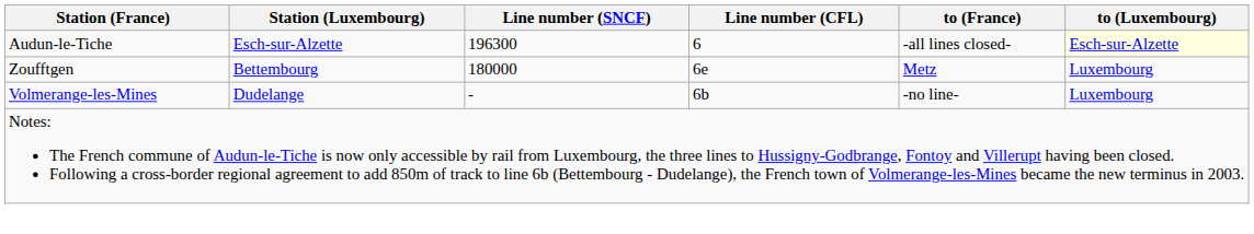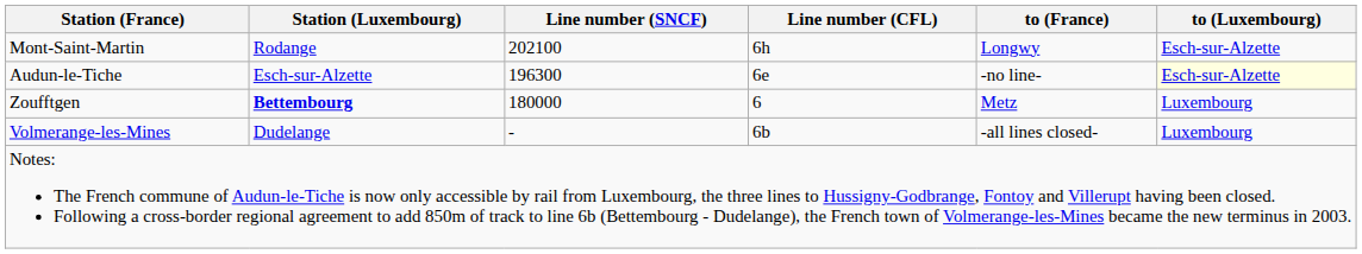 <table class="wikitable">
 <tr>
 <th>Station (France)  </th>
 <th>Station (Luxembourg)</th>
 <th>Line number (<a href='#'>SNCF</a>)</th>
 <th>Line number (CFL)</th>
 <th>to (France)</th>
 <th>to (Luxembourg)</th>
 </tr>
 <tr>
+<td>Mont-Saint-Martin</td>
+<td><a href='#'>Rodange</a></td>
+<td>202100</td>
+<td>6h</td>
+<td><a href='#'>Longwy</a></td>
+<td><a href='#'>Esch-sur-Alzette</a></td>
+</tr>
+<tr>
 <td>Audun-le-Tiche</td>
 <td><a href='#'>Esch-sur-Alzette</a></td>
 <td>196300</td>
-<td>6</td>
-<td>-all lines closed-</td>
+<td>6e</td>
+<td>-no line-</td>
 <td style="background: lightyellow;"><a href='#'>Esch-sur-Alzette</a></td>
 </tr>
 <tr>
 <td>Zoufftgen</td>
-<td><a href='#'>Bettembourg</a></td>
+<td><strong><a href='#'>Bettembourg</a></strong></td>
 <td>180000</td>
-<td>6e</td>
+<td>6</td>
 <td><a href='#'>Metz</a></td>
 <td><a href='#'>Luxembourg</a></td>
 </tr>
 <tr>
 <td><a href='#'>Volmerange-les-Mines</a></td>
 <td><a href='#'>Dudelange</a></td>
 <td>-</td>
 <td>6b</td>
-<td>-no line-</td>
+<td>-all lines closed-</td>
 <td><a href='#'>Luxembourg</a></td>
 </tr>
 <tr>
 <td colspan="6">Notes:<br><ul><li>The French commune of <a href='#'>Audun-le-Tiche</a> is now only accessible by rail from Luxembourg, the three lines to <a href='#'>Hussigny-Godbrange</a>, <a href='#'>Fontoy</a> and <a href='#'>Villerupt</a> having been closed.</li><li>Following a cross-border regional agreement to add 850m of track to line 6b (Bettembourg - Dudelange), the French town of <a href='#'>Volmerange-les-Mines</a> became the new terminus in 2003.</li></ul></td>
 </tr>
 </table>
